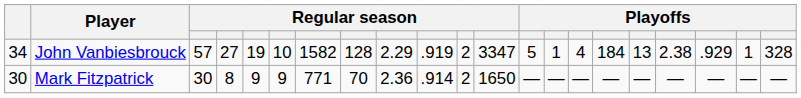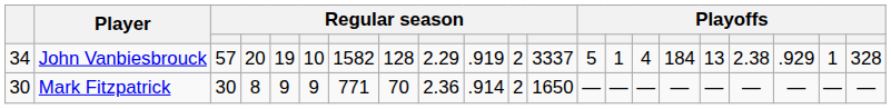 <table class="wikitable plainrowheaders" style="text-align:center;">
 <tr>
 <th scope="col" rowspan="2"></th>
 <th scope="col" rowspan="2">Player</th>
 <th scope=colgroup colspan=10>Regular season</th>
 <th scope=colgroup colspan=9>Playoffs</th>
 </tr>
 <tr>
 <th scope="col"></th>
 <th scope="col"></th>
 <th scope="col"></th>
 <th scope="col"></th>
 <th scope="col"></th>
 <th scope="col"></th>
 <th scope="col"></th>
 <th scope="col"></th>
 <th scope="col"></th>
 <th scope="col"></th>
 <th scope="col"></th>
 <th scope="col"></th>
 <th scope="col"></th>
 <th scope="col"></th>
 <th scope="col"></th>
 <th scope="col"></th>
 <th scope="col"></th>
 <th scope="col"></th>
 <th scope="col"></th>
 </tr>
 <tr>
 <td scope="row">34</td>
 <td align="left"><a href='#'>John Vanbiesbrouck</a></td>
 <td>57</td>
-<td>27</td>
+<td>20</td>
 <td>19</td>
 <td>10</td>
 <td>1582</td>
 <td>128</td>
 <td>2.29</td>
 <td>.919</td>
 <td>2</td>
-<td>3347</td>
+<td>3337</td>
 <td>5</td>
 <td>1</td>
 <td>4</td>
 <td>184</td>
 <td>13</td>
 <td>2.38</td>
 <td>.929</td>
 <td>1</td>
 <td>328</td>
 </tr>
 <tr>
 <td scope="row">30</td>
 <td align="left"><a href='#'>Mark Fitzpatrick</a></td>
 <td>30</td>
 <td>8</td>
 <td>9</td>
 <td>9</td>
 <td>771</td>
 <td>70</td>
 <td>2.36</td>
 <td>.914</td>
 <td>2</td>
 <td>1650</td>
 <td>—</td>
 <td>—</td>
 <td>—</td>
 <td>—</td>
 <td>—</td>
 <td>—</td>
 <td>—</td>
 <td>—</td>
 <td>—</td>
 </tr>
 </table>
